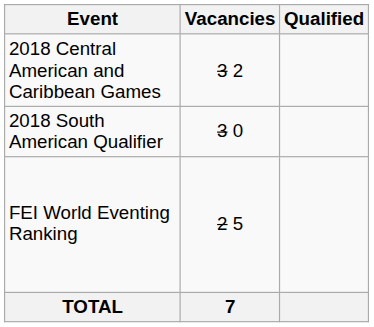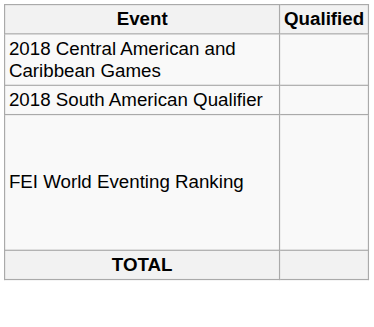 <table class="wikitable" width=50%>
 <tr>
 <th scope="col">Event</th>
-<th>Vacancies</th>
 <th>Qualified</th>
 </tr>
 <tr>
 <td>2018 Central American and Caribbean Games</td>
-<td align="center"><s>3</s> 2</td>
 <td><br><br><s></s></td>
 </tr>
 <tr>
 <td>2018 South American Qualifier</td>
-<td align="center"><s>3</s> 0</td>
 <td><s><br></s></td>
 </tr>
 <tr>
 <td>FEI World Eventing Ranking</td>
-<td align="center"><s>2</s> 5</td>
 <td><s><br></s><br><br><br><br><br></td>
 </tr>
 <tr>
 <th>TOTAL</th>
-<th>7</th>
 <th></th>
 </tr>
 </table>
